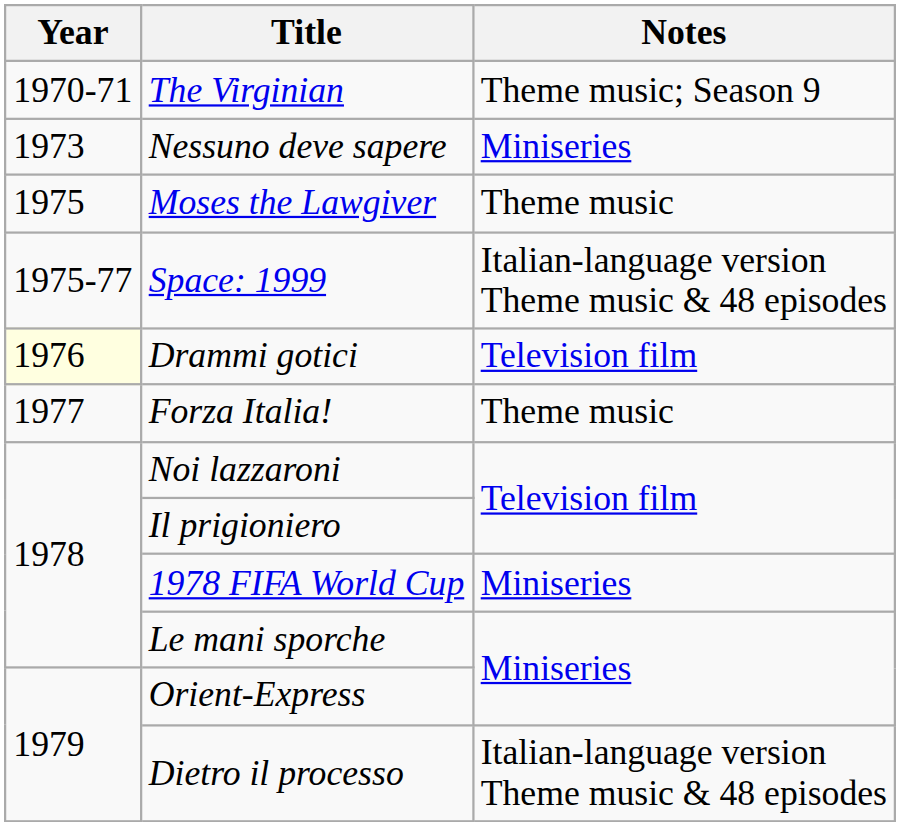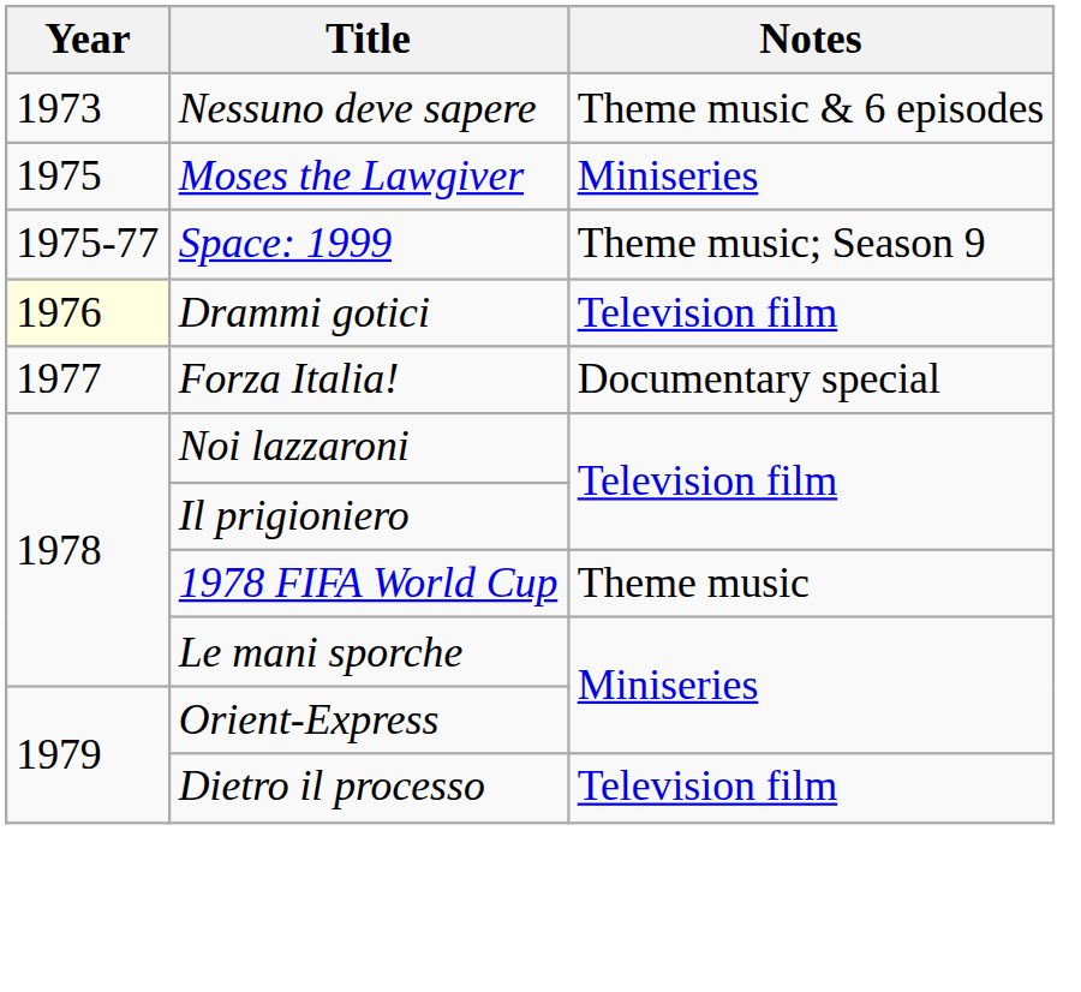 <table class="wikitable sortable">
 <tr>
 <th>Year</th>
 <th>Title</th>
 <th>Notes</th>
 </tr>
 <tr>
-<td>1970-71</td>
-<td><a href='#'><em>The Virginian</em></a></td>
-<td>Theme music; Season 9</td>
-</tr>
-<tr>
 <td>1973</td>
 <td><em>Nessuno deve sapere</em></td>
-<td><a href='#'>Miniseries</a></td>
+<td>Theme music & 6 episodes</td>
 </tr>
 <tr>
 <td>1975</td>
 <td><em><a href='#'>Moses the Lawgiver</a></em></td>
-<td>Theme music</td>
+<td><a href='#'>Miniseries</a></td>
 </tr>
 <tr>
 <td>1975-77</td>
 <td><em><a href='#'>Space: 1999</a></em></td>
-<td>Italian-language version<br>Theme music & 48 episodes</td>
+<td>Theme music; Season 9</td>
 </tr>
 <tr>
 <td style="background: lightyellow;">1976</td>
 <td><em>Drammi gotici</em></td>
 <td><a href='#'>Television film</a></td>
 </tr>
 <tr>
 <td>1977</td>
 <td><em>Forza Italia!</em></td>
-<td>Theme music</td>
+<td>Documentary special</td>
 </tr>
 <tr>
 <td rowspan="4">1978</td>
 <td><em>Noi lazzaroni</em></td>
 <td rowspan="2"><a href='#'>Television film</a></td>
 </tr>
 <tr>
 <td><em>Il prigioniero</em></td>
 </tr>
 <tr>
 <td><em><a href='#'>1978 FIFA World Cup</a></em></td>
-<td><a href='#'>Miniseries</a></td>
+<td>Theme music</td>
 </tr>
 <tr>
 <td><em>Le mani sporche</em></td>
 <td rowspan="2"><a href='#'>Miniseries</a></td>
 </tr>
 <tr>
 <td rowspan="2">1979</td>
 <td><em>Orient-Express</em></td>
 </tr>
 <tr>
 <td><em>Dietro il processo</em></td>
-<td>Italian-language version<br>Theme music & 48 episodes</td>
+<td><a href='#'>Television film</a></td>
 </tr>
 </table>
